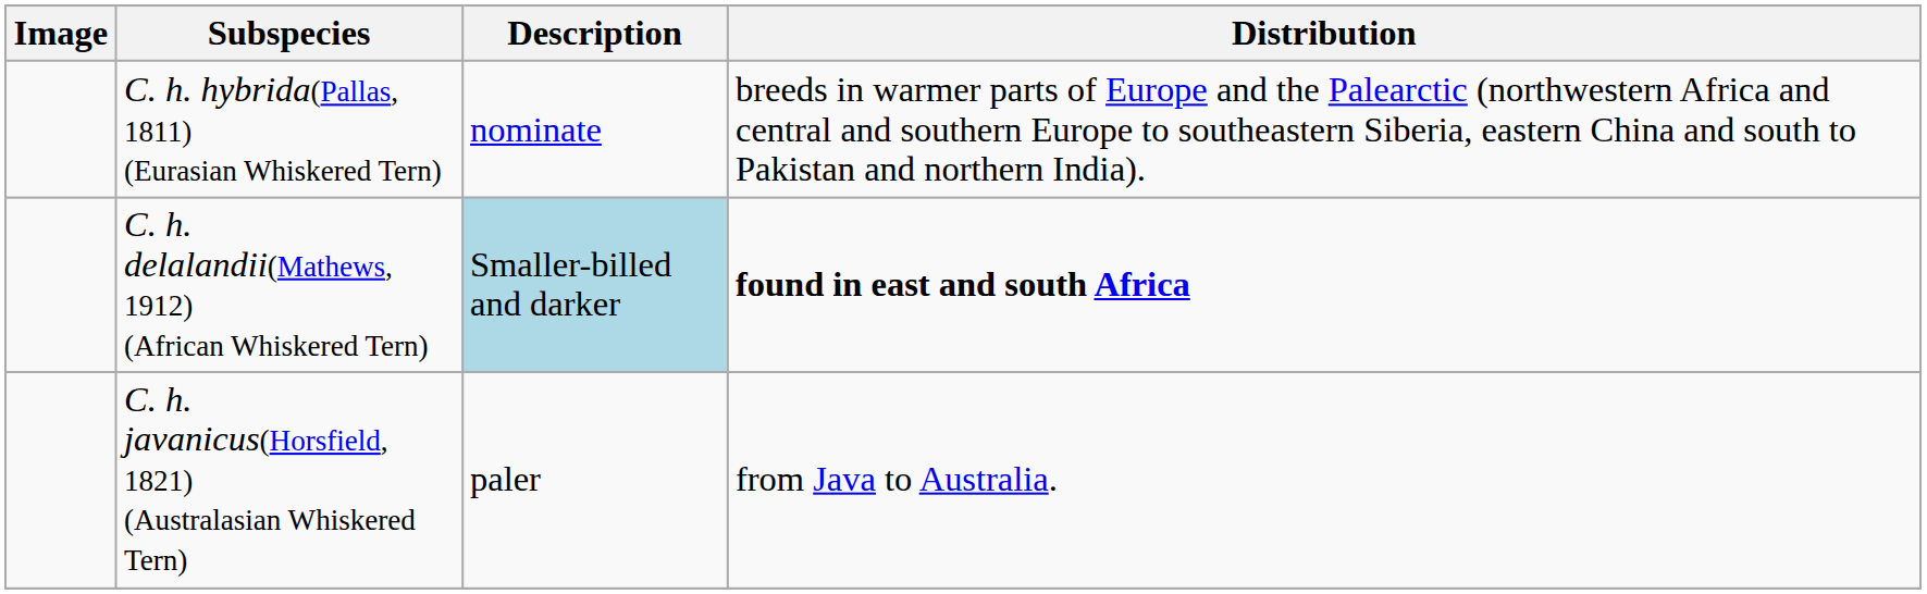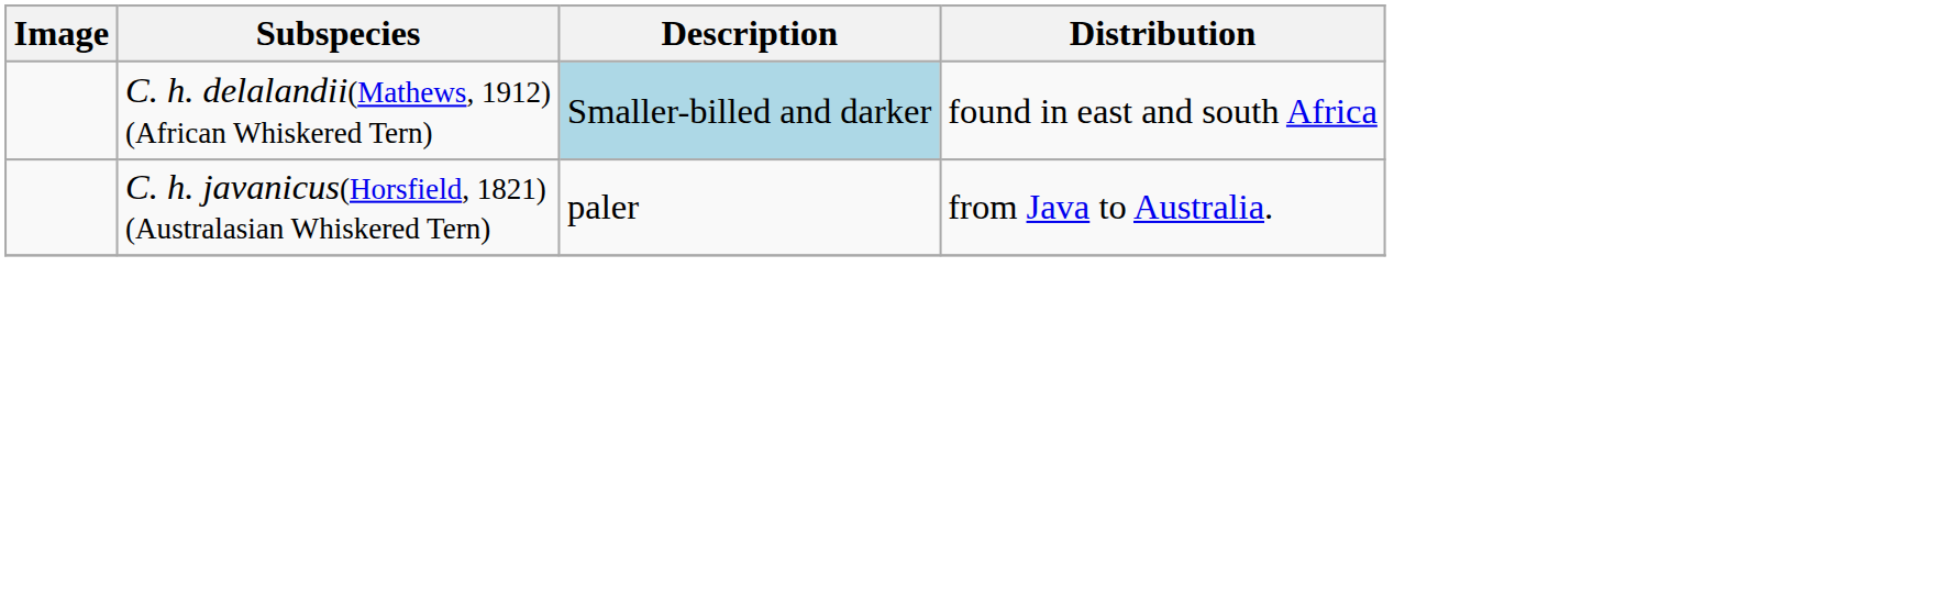 <table class="wikitable ">
 <tr>
 <th>Image</th>
 <th>Subspecies</th>
 <th>Description</th>
 <th>Distribution</th>
 </tr>
 <tr>
 <td></td>
-<td><em>C. h. hybrida</em><small>(<a href='#'>Pallas</a>, 1811)</small><br><small>(Eurasian Whiskered Tern)</small></td>
-<td><a href='#'>nominate</a></td>
-<td>breeds in warmer parts of <a href='#'>Europe</a> and the <a href='#'>Palearctic</a> (northwestern Africa and central and southern Europe to southeastern Siberia, eastern China and south to Pakistan and northern India).</td>
-</tr>
-<tr>
-<td></td>
 <td><em>C. h. delalandii</em><small>(<a href='#'>Mathews</a>, 1912)</small><br><small>(African Whiskered Tern)</small></td>
 <td style="background: lightblue;">Smaller-billed and darker</td>
-<td><strong>found in east and south <a href='#'>Africa</a></strong></td>
+<td>found in east and south <a href='#'>Africa</a></td>
 </tr>
 <tr>
 <td></td>
 <td><em>C. h. javanicus</em><small>(<a href='#'>Horsfield</a>, 1821)</small><br><small>(Australasian Whiskered Tern)</small></td>
 <td>paler</td>
 <td>from <a href='#'>Java</a> to <a href='#'>Australia</a>.</td>
 </tr>
 <tr>
 </tr>
 </table>
